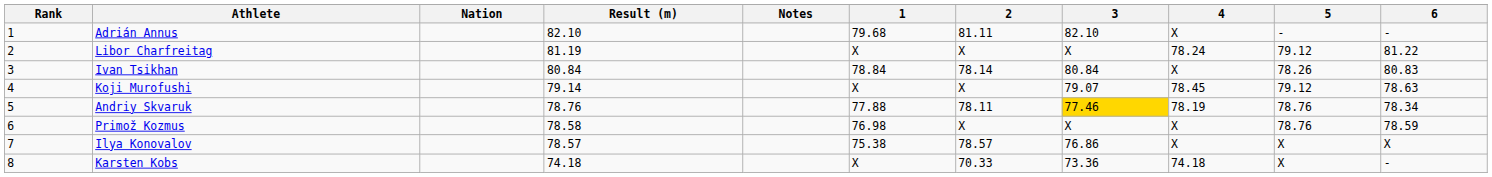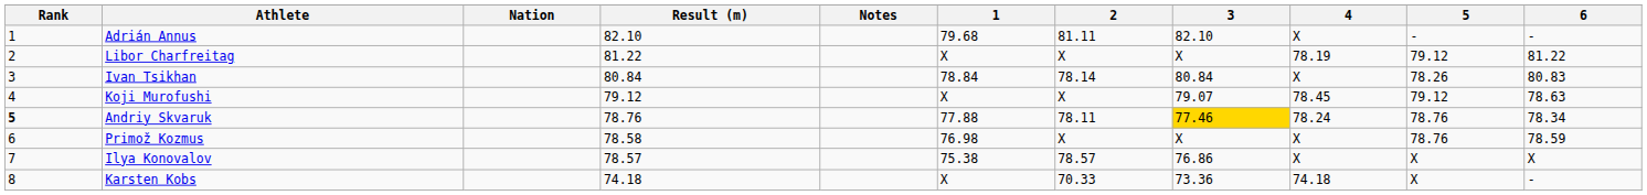 <table class="wikitable" width=85%>
 <tr>
 </tr>
 <tr>
 <th>Rank</th>
 <th>Athlete</th>
 <th>Nation</th>
 <th>Result (m)</th>
 <th>Notes</th>
 <th>1</th>
 <th>2</th>
 <th>3</th>
 <th>4</th>
 <th>5</th>
 <th>6</th>
 </tr>
 <tr>
 <td>1</td>
 <td><a href='#'>Adrián Annus</a></td>
 <td></td>
 <td>82.10</td>
 <td></td>
 <td>79.68</td>
 <td>81.11</td>
 <td>82.10</td>
 <td>X</td>
 <td>-</td>
 <td>-</td>
 </tr>
 <tr>
 <td>2</td>
 <td><a href='#'>Libor Charfreitag</a></td>
 <td></td>
-<td>81.19</td>
+<td>81.22</td>
 <td></td>
 <td>X</td>
 <td>X</td>
 <td>X</td>
-<td>78.24</td>
+<td>78.19</td>
 <td>79.12</td>
 <td>81.22</td>
 </tr>
 <tr>
 <td>3</td>
 <td><a href='#'>Ivan Tsikhan</a></td>
 <td></td>
 <td>80.84</td>
 <td></td>
 <td>78.84</td>
 <td>78.14</td>
 <td>80.84</td>
 <td>X</td>
 <td>78.26</td>
 <td>80.83</td>
 </tr>
 <tr>
 <td>4</td>
 <td><a href='#'>Koji Murofushi</a></td>
 <td></td>
-<td>79.14</td>
+<td>79.12</td>
 <td></td>
 <td>X</td>
 <td>X</td>
 <td>79.07</td>
 <td>78.45</td>
 <td>79.12</td>
 <td>78.63</td>
 </tr>
 <tr>
-<td>5</td>
+<td><strong>5</strong></td>
 <td><a href='#'>Andriy Skvaruk</a></td>
 <td></td>
 <td>78.76</td>
 <td></td>
 <td>77.88</td>
 <td>78.11</td>
 <td style="background: gold;">77.46</td>
-<td>78.19</td>
+<td>78.24</td>
 <td>78.76</td>
 <td>78.34</td>
 </tr>
 <tr>
 <td>6</td>
 <td><a href='#'>Primož Kozmus</a></td>
 <td></td>
 <td>78.58</td>
 <td></td>
 <td>76.98</td>
 <td>X</td>
 <td>X</td>
 <td>X</td>
 <td>78.76</td>
 <td>78.59</td>
 </tr>
 <tr>
 <td>7</td>
 <td><a href='#'>Ilya Konovalov</a></td>
 <td></td>
 <td>78.57</td>
 <td></td>
 <td>75.38</td>
 <td>78.57</td>
 <td>76.86</td>
 <td>X</td>
 <td>X</td>
 <td>X</td>
 </tr>
 <tr>
 <td>8</td>
 <td><a href='#'>Karsten Kobs</a></td>
 <td></td>
 <td>74.18</td>
 <td></td>
 <td>X</td>
 <td>70.33</td>
 <td>73.36</td>
 <td>74.18</td>
 <td>X</td>
 <td>-</td>
 </tr>
 </table>
